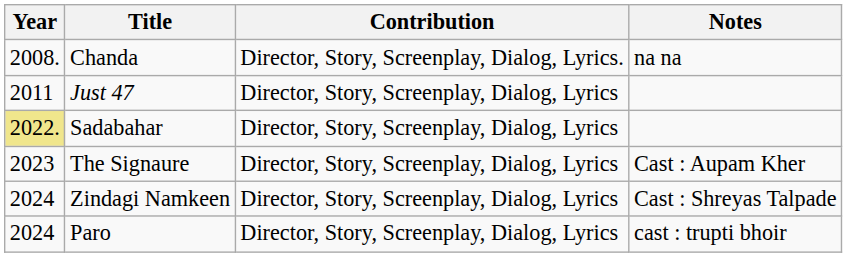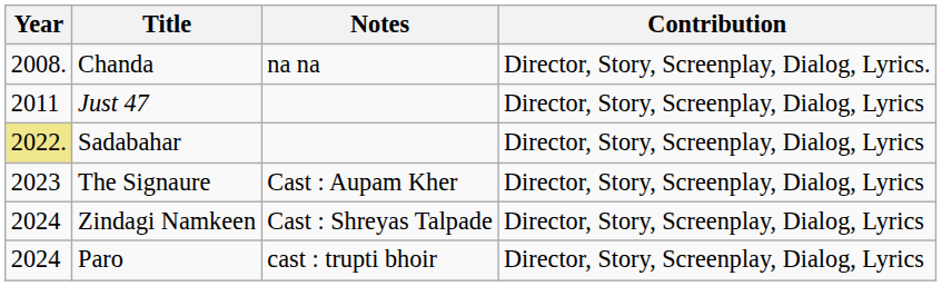 <table class="wikitable">
 <tr>
 <th>Year</th>
 <th>Title</th>
+<th>Notes</th>
 <th>Contribution</th>
-<th>Notes</th>
 </tr>
 <tr>
 <td>2008.</td>
 <td>Chanda</td>
+<td>na                                     na</td>
 <td>Director, Story, Screenplay, Dialog, Lyrics.</td>
-<td>na                                     na</td>
 </tr>
 <tr>
 <td>2011</td>
 <td><em>Just 47</em></td>
+<td></td>
 <td>Director, Story, Screenplay, Dialog, Lyrics</td>
-<td></td>
 </tr>
 <tr>
 <td style="background: khaki;">2022.</td>
 <td>Sadabahar</td>
+<td></td>
 <td>Director, Story, Screenplay, Dialog, Lyrics</td>
-<td></td>
 </tr>
 <tr>
 <td>2023</td>
 <td>The Signaure</td>
+<td>Cast :  Aupam Kher</td>
 <td>Director, Story, Screenplay, Dialog, Lyrics</td>
-<td>Cast :  Aupam Kher</td>
 </tr>
 <tr>
 <td>2024</td>
 <td>Zindagi Namkeen</td>
+<td>Cast : Shreyas Talpade</td>
 <td>Director, Story, Screenplay, Dialog, Lyrics</td>
-<td>Cast : Shreyas Talpade</td>
 </tr>
 <tr>
 <td>2024</td>
 <td>Paro</td>
+<td>cast : trupti bhoir</td>
 <td>Director, Story, Screenplay, Dialog, Lyrics</td>
-<td>cast : trupti bhoir</td>
 </tr>
 </table>
